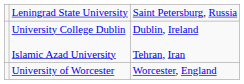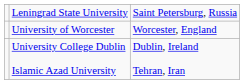 <table class="wikitable">
 <tr>
 <td></td>
 <td> <a href='#'>Leningrad State University</a></td>
 <td><a href='#'>Saint Petersburg</a>, <a href='#'>Russia</a></td>
 </tr>
 <tr>
 <td></td>
+<td> <a href='#'>University of Worcester</a></td>
+<td><a href='#'>Worcester</a>, <a href='#'>England</a></td>
+</tr>
+<tr>
+<td></td>
 <td> <a href='#'>University College Dublin</a><br><br> <a href='#'>Islamic Azad University</a></td>
 <td><a href='#'>Dublin</a>, <a href='#'>Ireland</a><br><br><a href='#'>Tehran</a>, <a href='#'>Iran</a><br></td>
 </tr>
-<tr>
-<td></td>
-<td> <a href='#'>University of Worcester</a></td>
-<td><a href='#'>Worcester</a>, <a href='#'>England</a></td>
-</tr>
 </table>
